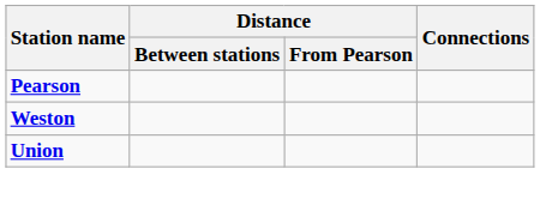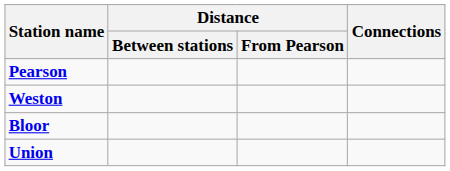 <table class="wikitable" align="center" style="margin: 1em auto 1em auto;">
 <tr>
 <th rowspan="2">Station name</th>
 <th colspan="2">Distance</th>
 <th rowspan="2">Connections</th>
 </tr>
 <tr>
 <th>Between stations</th>
 <th>From Pearson</th>
 </tr>
 <tr>
 <td><strong><a href='#'>Pearson</a></strong></td>
 <td></td>
 <td></td>
 <td></td>
 </tr>
 <tr>
 <td><strong><a href='#'>Weston</a></strong></td>
 <td style="text-align:right;"></td>
 <td style="text-align:right;"></td>
 <td></td>
 </tr>
 <tr>
+<td><strong><a href='#'>Bloor</a></strong></td>
+<td style="text-align:right;"></td>
+<td style="text-align:right;"></td>
+<td></td>
+</tr>
+<tr>
 <td><strong><a href='#'>Union</a></strong></td>
 <td style="text-align:right;"></td>
 <td style="text-align:right;"></td>
 <td></td>
 </tr>
 </table>
